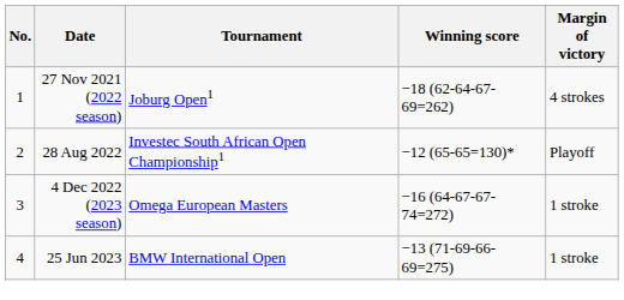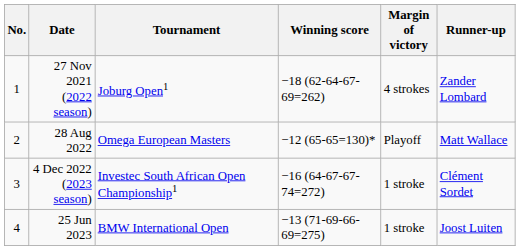 <table class="wikitable" style="font-size:95%;">
 <tr>
 <th>No.</th>
 <th>Date</th>
 <th>Tournament</th>
 <th>Winning score</th>
 <th>Margin of<br>victory</th>
+<th>Runner-up</th>
 </tr>
 <tr>
 <td align=center>1</td>
 <td align=right>27 Nov 2021<br>(<a href='#'>2022 season</a>)</td>
 <td><a href='#'>Joburg Open</a><sup>1</sup></td>
 <td>−18 (62-64-67-69=262)</td>
 <td>4 strokes</td>
+<td> <a href='#'>Zander Lombard</a></td>
 </tr>
 <tr>
 <td align=center>2</td>
 <td align=right>28 Aug 2022</td>
-<td><a href='#'>Investec South African Open Championship</a><sup>1</sup></td>
+<td><a href='#'>Omega European Masters</a></td>
 <td>−12 (65-65=130)*</td>
 <td>Playoff</td>
+<td> <a href='#'>Matt Wallace</a></td>
 </tr>
 <tr>
 <td align=center>3</td>
 <td align=right>4 Dec 2022<br>(<a href='#'>2023 season</a>)</td>
-<td><a href='#'>Omega European Masters</a></td>
+<td><a href='#'>Investec South African Open Championship</a><sup>1</sup></td>
 <td>−16 (64-67-67-74=272)</td>
 <td>1 stroke</td>
+<td> <a href='#'>Clément Sordet</a></td>
 </tr>
 <tr>
 <td align=center>4</td>
 <td align=right>25 Jun 2023</td>
 <td><a href='#'>BMW International Open</a></td>
 <td>−13 (71-69-66-69=275)</td>
 <td>1 stroke</td>
+<td> <a href='#'>Joost Luiten</a></td>
 </tr>
 </table>
